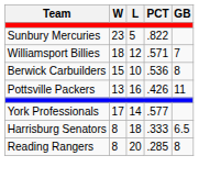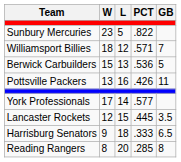 <table class="wikitable" style="font-size:90%">
 <tr>
 <th>Team</th>
 <th>W</th>
 <th>L</th>
 <th>PCT</th>
 <th>GB</th>
 </tr>
 <tr>
 <th style="background:red" colspan="5"></th>
 </tr>
 <tr>
 <td>Sunbury Mercuries</td>
 <td>23</td>
 <td>5</td>
 <td>.822</td>
 <td></td>
 </tr>
 <tr>
 <td>Williamsport Billies</td>
 <td>18</td>
 <td>12</td>
 <td>.571</td>
 <td>7</td>
 </tr>
 <tr>
 <td>Berwick Carbuilders</td>
 <td>15</td>
-<td>10</td>
+<td>13</td>
 <td>.536</td>
-<td>8</td>
+<td>5</td>
 </tr>
 <tr>
 <td>Pottsville Packers</td>
 <td>13</td>
 <td>16</td>
 <td>.426</td>
 <td>11</td>
 </tr>
 <tr>
 <th style="background:blue" colspan="5"></th>
 </tr>
 <tr>
 <td>York Professionals</td>
 <td>17</td>
 <td>14</td>
 <td>.577</td>
 <td></td>
 </tr>
 <tr>
+<td>Lancaster Rockets</td>
+<td>12</td>
+<td>15</td>
+<td>.445</td>
+<td>3.5</td>
+</tr>
+<tr>
 <td>Harrisburg Senators</td>
-<td>8</td>
+<td>9</td>
 <td>18</td>
 <td>.333</td>
 <td>6.5</td>
 </tr>
 <tr>
 <td>Reading Rangers</td>
 <td>8</td>
 <td>20</td>
 <td>.285</td>
 <td>8</td>
 </tr>
 </table>
